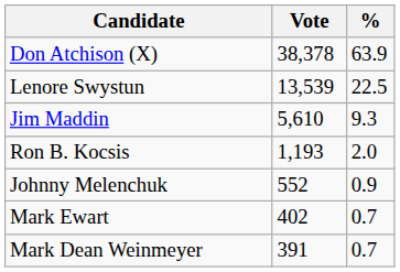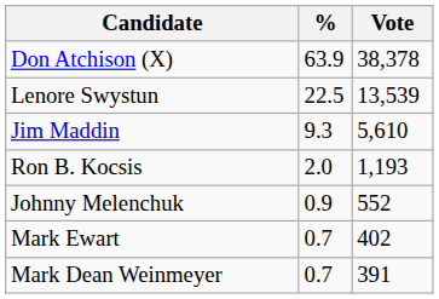 <table class="wikitable">
 <tr>
 <th bgcolor="#DDDDFF" width="200px">Candidate</th>
+<th bgcolor="#DDDDFF" width="30px">%</th>
 <th bgcolor="#DDDDFF" width="50px">Vote</th>
-<th bgcolor="#DDDDFF" width="30px">%</th>
 </tr>
 <tr>
 <td><a href='#'>Don Atchison</a> (X)</td>
+<td>63.9</td>
 <td>38,378</td>
-<td>63.9</td>
 </tr>
 <tr>
 <td>Lenore Swystun</td>
+<td>22.5</td>
 <td>13,539</td>
-<td>22.5</td>
 </tr>
 <tr>
 <td><a href='#'>Jim Maddin</a></td>
+<td>9.3</td>
 <td>5,610</td>
-<td>9.3</td>
 </tr>
 <tr>
 <td>Ron B. Kocsis</td>
+<td>2.0</td>
 <td>1,193</td>
-<td>2.0</td>
 </tr>
 <tr>
 <td>Johnny Melenchuk</td>
+<td>0.9</td>
 <td>552</td>
-<td>0.9</td>
 </tr>
 <tr>
 <td>Mark Ewart</td>
+<td>0.7</td>
 <td>402</td>
-<td>0.7</td>
 </tr>
 <tr>
 <td>Mark Dean Weinmeyer</td>
+<td>0.7</td>
 <td>391</td>
-<td>0.7</td>
 </tr>
 </table>
